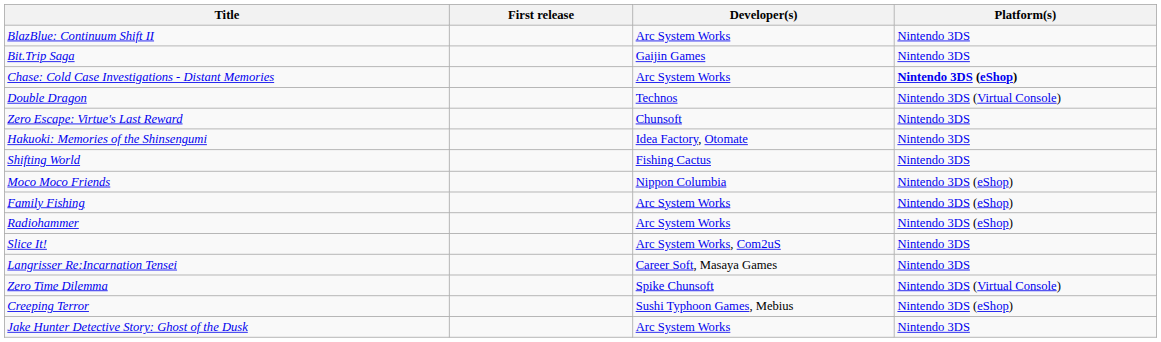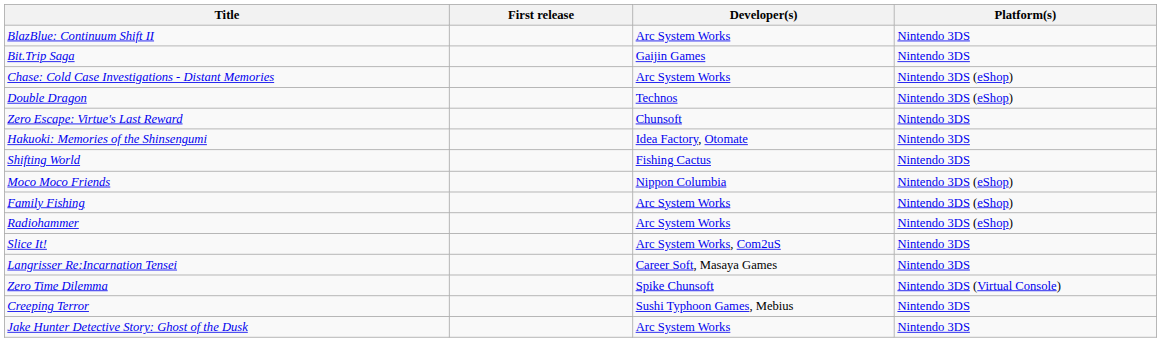 <table class="wikitable sortable" style="text-align:left;width:70%;font-size:95%;">
 <tr>
 <th style="width:34%;">Title</th>
 <th style="width:14%;">First release</th>
 <th style="width:20%;">Developer(s)</th>
 <th style="width:20%;">Platform(s)</th>
 </tr>
 <tr>
 <td><em><a href='#'>BlazBlue: Continuum Shift II</a></em></td>
 <td></td>
 <td><a href='#'>Arc System Works</a></td>
 <td><a href='#'>Nintendo 3DS</a></td>
 </tr>
 <tr>
 <td><em><a href='#'>Bit.Trip Saga</a></em></td>
 <td></td>
 <td><a href='#'>Gaijin Games</a></td>
 <td><a href='#'>Nintendo 3DS</a></td>
 </tr>
 <tr>
 <td><em><a href='#'>Chase: Cold Case Investigations - Distant Memories</a></em></td>
 <td></td>
 <td><a href='#'>Arc System Works</a></td>
-<td><strong><a href='#'>Nintendo 3DS</a> (<a href='#'>eShop</a>)</strong></td>
+<td><a href='#'>Nintendo 3DS</a> (<a href='#'>eShop</a>)</td>
 </tr>
 <tr>
 <td><em><a href='#'>Double Dragon</a></em></td>
 <td></td>
 <td><a href='#'>Technos</a></td>
-<td><a href='#'>Nintendo 3DS</a> (<a href='#'>Virtual Console</a>)</td>
+<td><a href='#'>Nintendo 3DS</a> (<a href='#'>eShop</a>)</td>
 </tr>
 <tr>
 <td><em><a href='#'>Zero Escape: Virtue's Last Reward</a></em></td>
 <td></td>
 <td><a href='#'>Chunsoft</a></td>
 <td><a href='#'>Nintendo 3DS</a></td>
 </tr>
 <tr>
 <td><em><a href='#'>Hakuoki: Memories of the Shinsengumi</a></em></td>
 <td></td>
 <td><a href='#'>Idea Factory</a>, <a href='#'>Otomate</a></td>
 <td><a href='#'>Nintendo 3DS</a></td>
 </tr>
 <tr>
 <td><em><a href='#'>Shifting World</a></em></td>
 <td></td>
 <td><a href='#'>Fishing Cactus</a></td>
 <td><a href='#'>Nintendo 3DS</a></td>
 </tr>
 <tr>
 <td><em><a href='#'>Moco Moco Friends</a></em></td>
 <td></td>
 <td><a href='#'>Nippon Columbia</a></td>
 <td><a href='#'>Nintendo 3DS</a> (<a href='#'>eShop</a>)</td>
 </tr>
 <tr>
 <td><em><a href='#'>Family Fishing</a></em></td>
 <td></td>
 <td><a href='#'>Arc System Works</a></td>
 <td><a href='#'>Nintendo 3DS</a> (<a href='#'>eShop</a>)</td>
 </tr>
 <tr>
 <td><em><a href='#'>Radiohammer</a></em></td>
 <td></td>
 <td><a href='#'>Arc System Works</a></td>
 <td><a href='#'>Nintendo 3DS</a> (<a href='#'>eShop</a>)</td>
 </tr>
 <tr>
 <td><em><a href='#'>Slice It!</a></em></td>
 <td></td>
 <td><a href='#'>Arc System Works</a>, <a href='#'>Com2uS</a></td>
 <td><a href='#'>Nintendo 3DS</a></td>
 </tr>
 <tr>
 <td><em><a href='#'>Langrisser Re:Incarnation Tensei</a></em></td>
 <td></td>
 <td><a href='#'>Career Soft</a>, Masaya Games</td>
 <td><a href='#'>Nintendo 3DS</a></td>
 </tr>
 <tr>
 <td><em><a href='#'>Zero Time Dilemma</a></em></td>
 <td></td>
 <td><a href='#'>Spike Chunsoft</a></td>
 <td><a href='#'>Nintendo 3DS</a> (<a href='#'>Virtual Console</a>)</td>
 </tr>
 <tr>
 <td><em><a href='#'>Creeping Terror</a></em></td>
 <td></td>
 <td><a href='#'>Sushi Typhoon Games</a>, Mebius</td>
-<td><a href='#'>Nintendo 3DS</a> (<a href='#'>eShop</a>)</td>
+<td><a href='#'>Nintendo 3DS</a></td>
 </tr>
 <tr>
 <td><em><a href='#'>Jake Hunter Detective Story: Ghost of the Dusk</a></em></td>
 <td></td>
 <td><a href='#'>Arc System Works</a></td>
 <td><a href='#'>Nintendo 3DS</a></td>
 </tr>
 </table>
